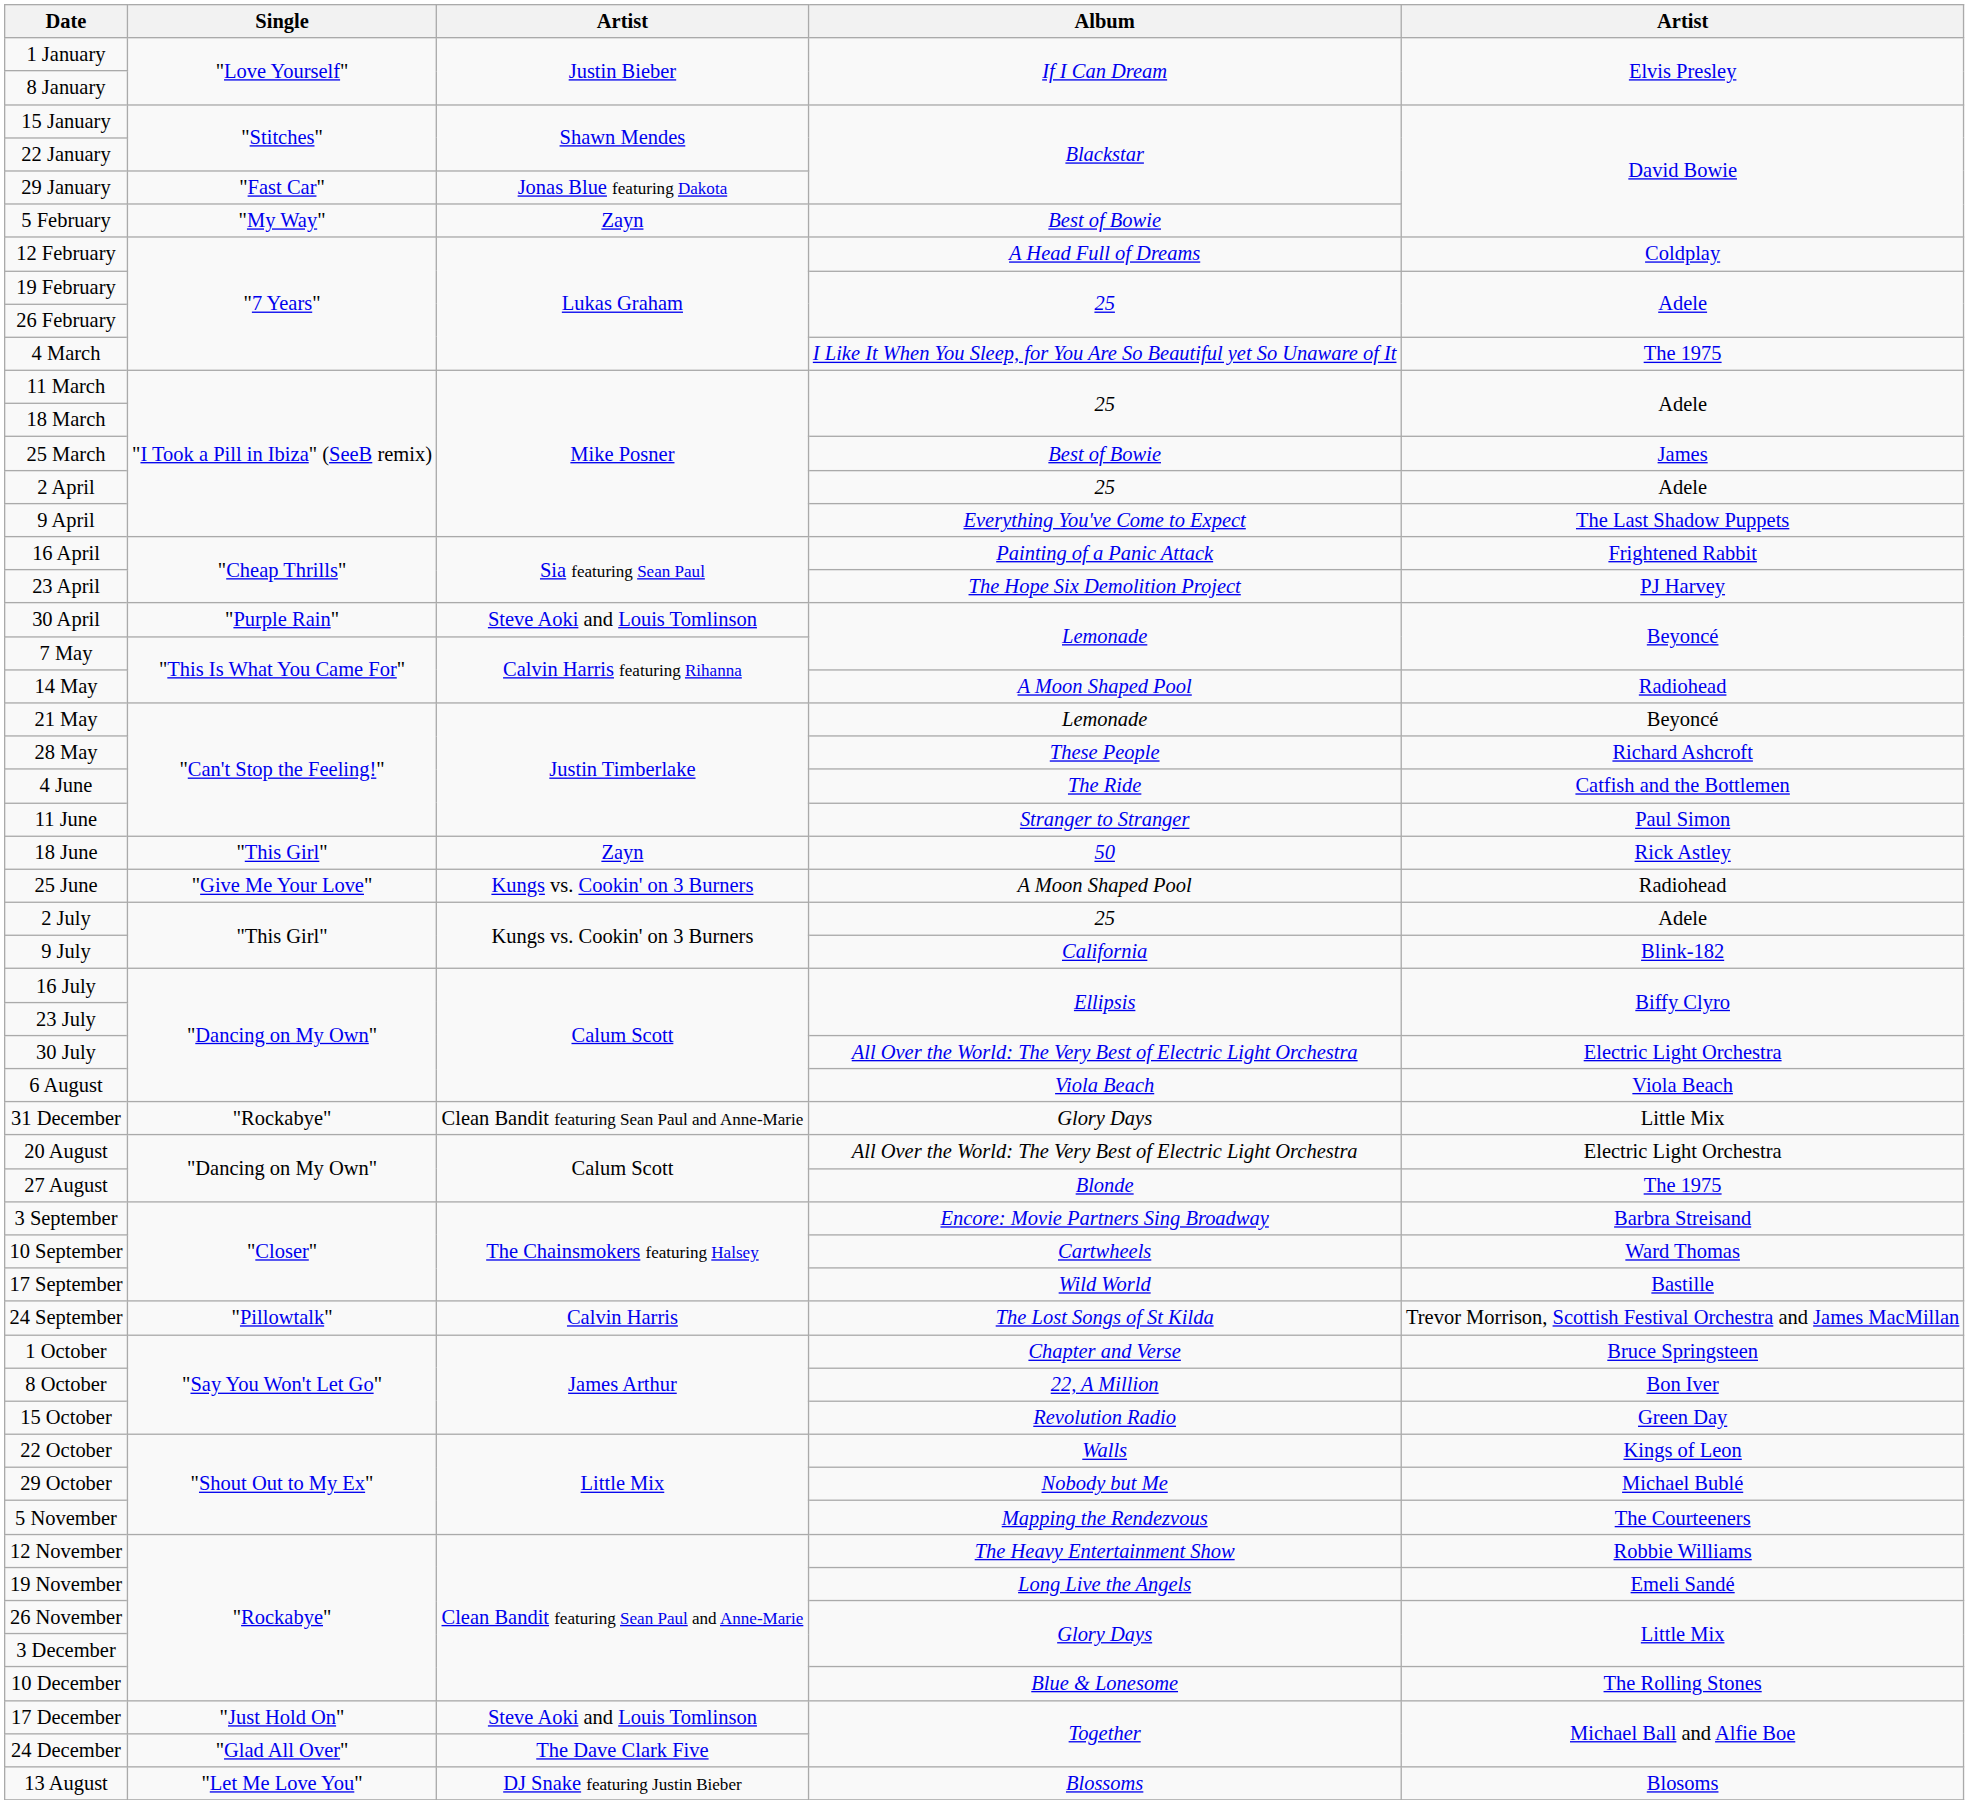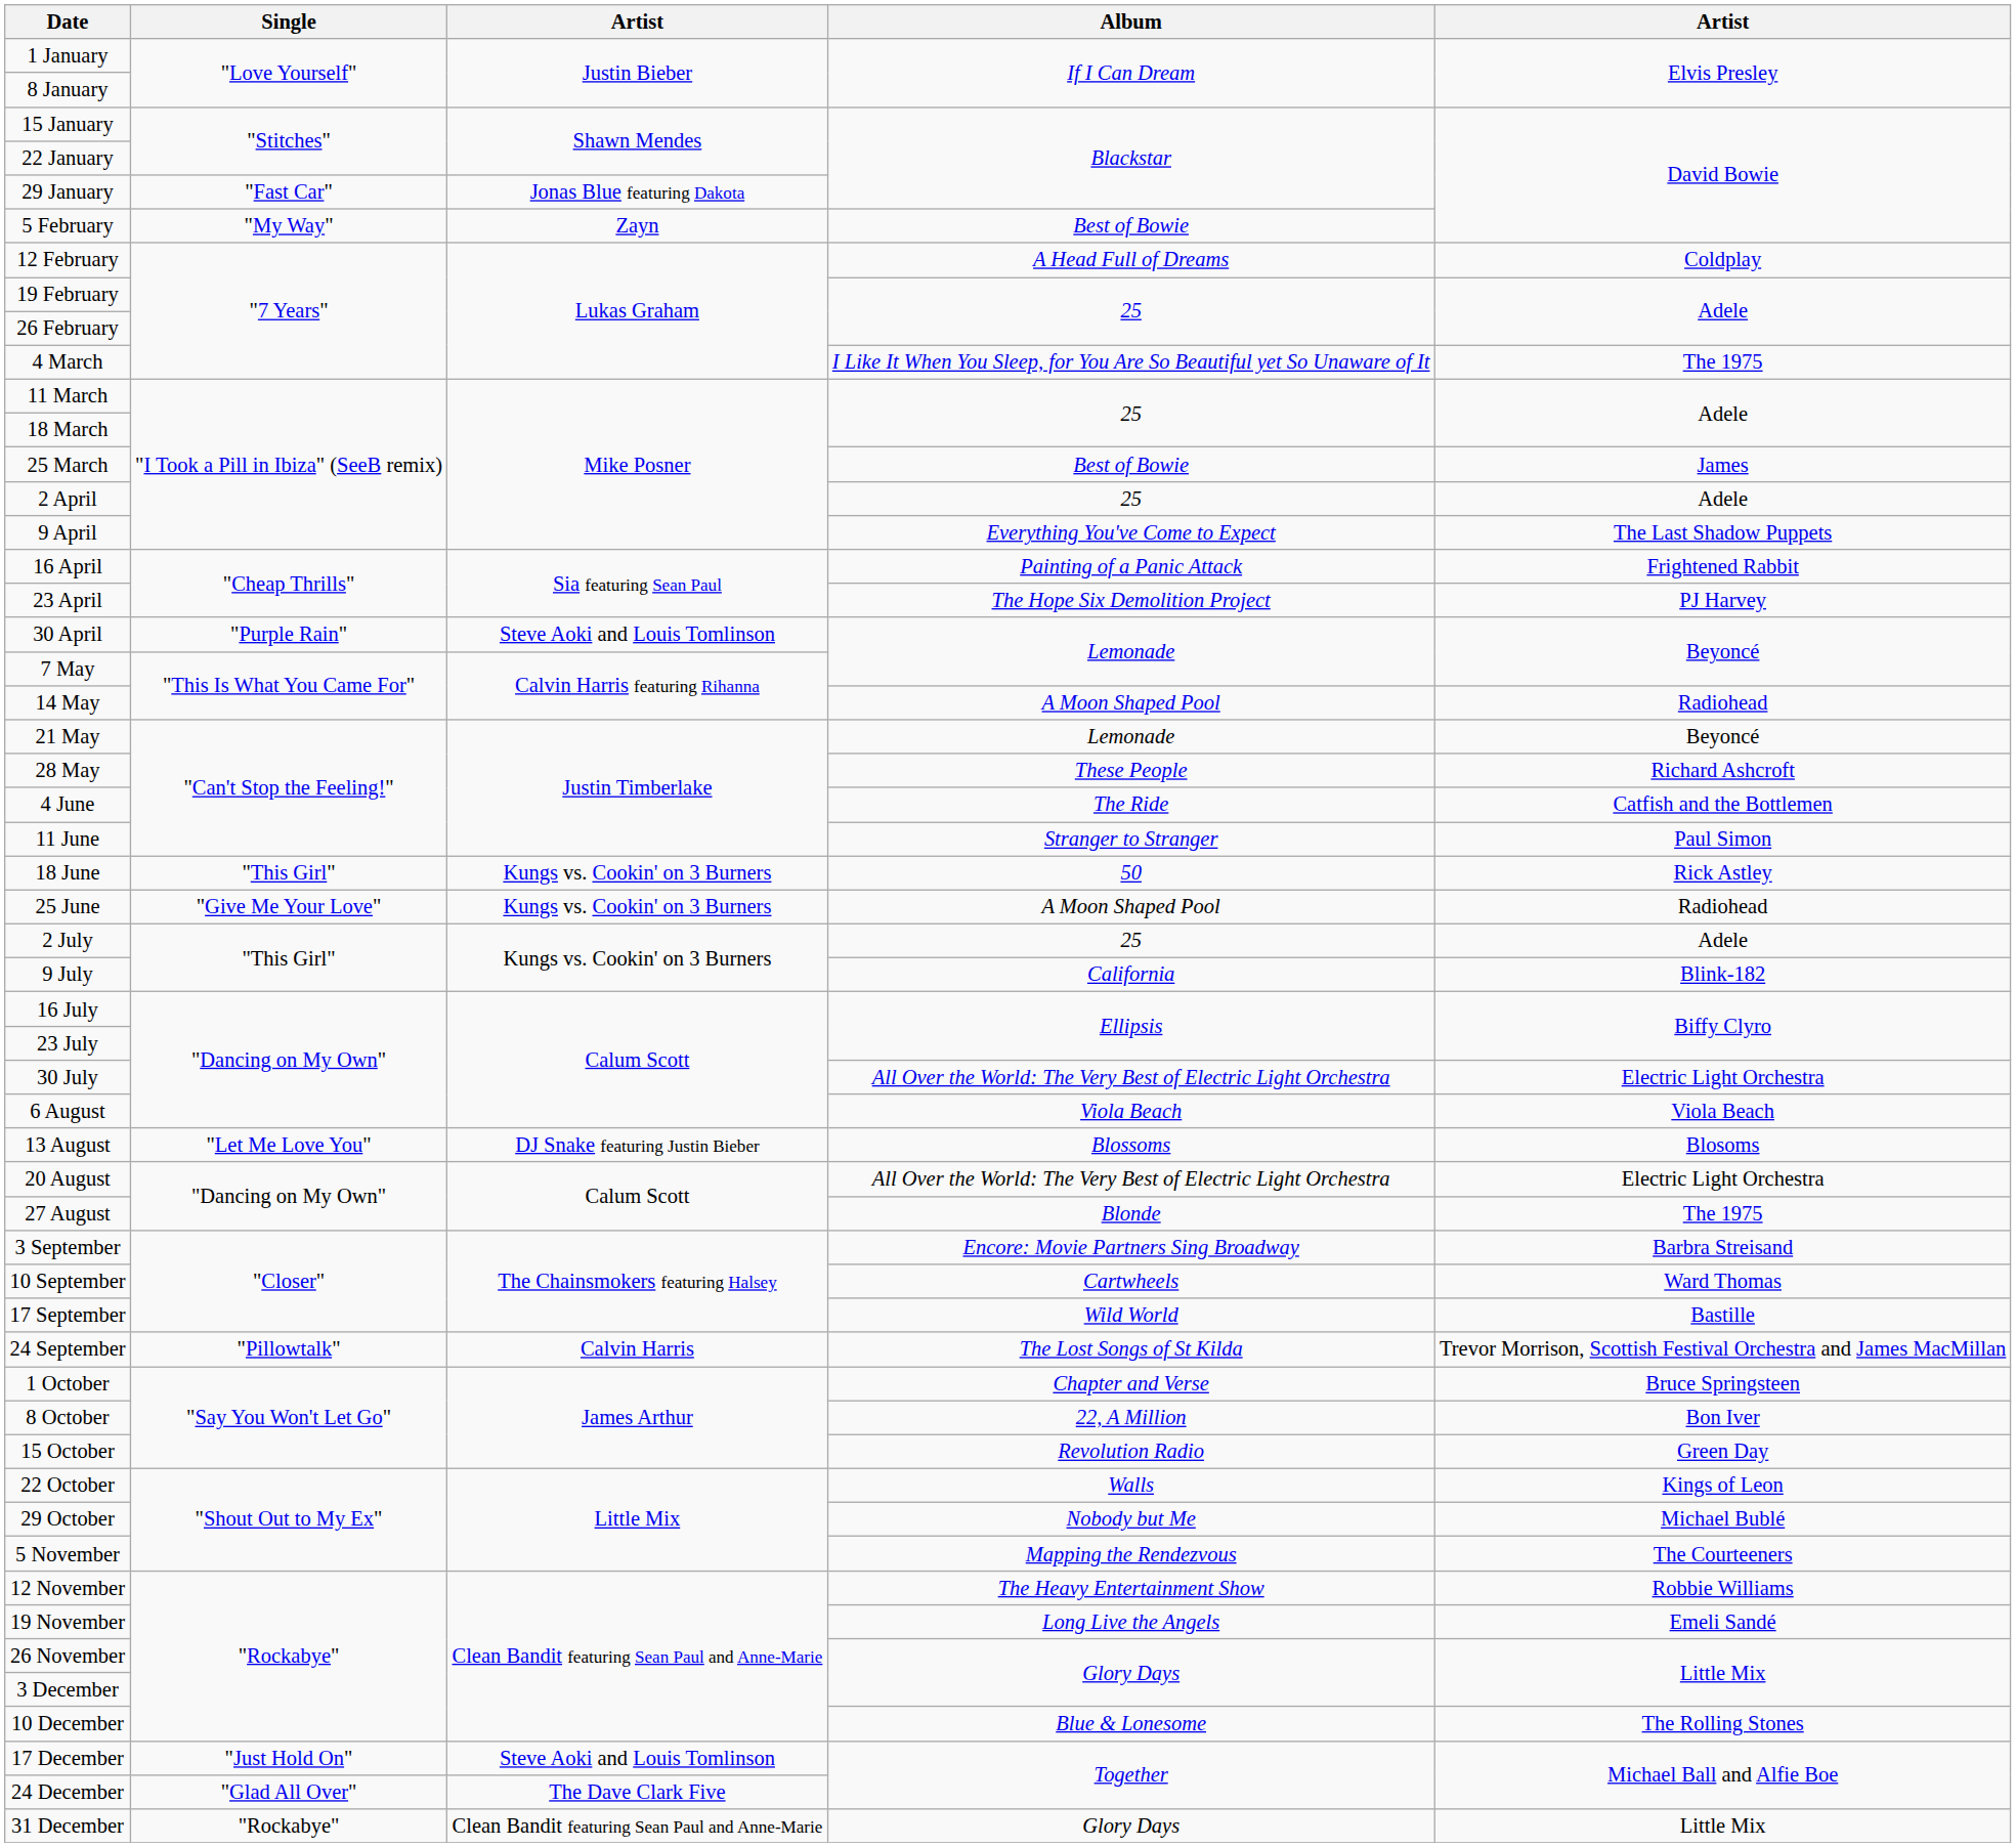 <table class="wikitable" style="font-size:97%; text-align:center;">
 <tr>
 <th>Date</th>
 <th>Single</th>
 <th>Artist</th>
 <th>Album</th>
 <th>Artist</th>
 </tr>
 <tr>
 <td>1 January</td>
 <td rowspan="2">"<a href='#'>Love Yourself</a>"</td>
 <td rowspan="2"><a href='#'>Justin Bieber</a></td>
 <td rowspan="2"><em><a href='#'>If I Can Dream</a></em></td>
 <td rowspan="2"><a href='#'>Elvis Presley</a></td>
 </tr>
 <tr>
 <td>8 January</td>
 </tr>
 <tr>
 <td>15 January</td>
 <td rowspan="2">"<a href='#'>Stitches</a>"</td>
 <td rowspan="2"><a href='#'>Shawn Mendes</a></td>
 <td rowspan="3"><em><a href='#'>Blackstar</a></em></td>
 <td rowspan="4"><a href='#'>David Bowie</a></td>
 </tr>
 <tr>
 <td>22 January</td>
 </tr>
 <tr>
 <td>29 January</td>
 <td>"<a href='#'>Fast Car</a>"</td>
 <td><a href='#'>Jonas Blue</a> <small> featuring <a href='#'>Dakota</a> </small></td>
 </tr>
 <tr>
 <td>5 February</td>
 <td>"<a href='#'>My Way</a>"</td>
 <td><a href='#'>Zayn</a></td>
 <td><em><a href='#'>Best of Bowie</a></em></td>
 </tr>
 <tr>
 <td>12 February</td>
 <td rowspan="4">"<a href='#'>7 Years</a>"</td>
 <td rowspan="4"><a href='#'>Lukas Graham</a></td>
 <td><em><a href='#'>A Head Full of Dreams</a></em></td>
 <td><a href='#'>Coldplay</a></td>
 </tr>
 <tr>
 <td>19 February</td>
 <td rowspan="2"><em><a href='#'>25</a></em></td>
 <td rowspan="2"><a href='#'>Adele</a></td>
 </tr>
 <tr>
 <td>26 February</td>
 </tr>
 <tr>
 <td>4 March</td>
 <td><em><a href='#'>I Like It When You Sleep, for You Are So Beautiful yet So Unaware of It</a></em></td>
 <td><a href='#'>The 1975</a></td>
 </tr>
 <tr>
 <td>11 March</td>
 <td rowspan="5">"<a href='#'>I Took a Pill in Ibiza</a>" (<a href='#'>SeeB</a> remix)</td>
 <td rowspan="5"><a href='#'>Mike Posner</a></td>
 <td rowspan="2"><em>25</em></td>
 <td rowspan="2">Adele</td>
 </tr>
 <tr>
 <td>18 March</td>
 </tr>
 <tr>
 <td>25 March</td>
 <td><em><a href='#'>Best of Bowie</a></em></td>
 <td><a href='#'>James</a></td>
 </tr>
 <tr>
 <td>2 April</td>
 <td><em>25</em></td>
 <td>Adele</td>
 </tr>
 <tr>
 <td>9 April</td>
 <td><em><a href='#'>Everything You've Come to Expect</a></em></td>
 <td><a href='#'>The Last Shadow Puppets</a></td>
 </tr>
 <tr>
 <td>16 April</td>
 <td rowspan="2">"<a href='#'>Cheap Thrills</a>"</td>
 <td rowspan="2"><a href='#'>Sia</a> <small> featuring <a href='#'>Sean Paul</a> </small></td>
 <td><em><a href='#'>Painting of a Panic Attack</a></em></td>
 <td><a href='#'>Frightened Rabbit</a></td>
 </tr>
 <tr>
 <td>23 April</td>
 <td><em><a href='#'>The Hope Six Demolition Project</a></em></td>
 <td><a href='#'>PJ Harvey</a></td>
 </tr>
 <tr>
 <td>30 April</td>
 <td>"<a href='#'>Purple Rain</a>"</td>
 <td><a href='#'>Steve Aoki</a> and <a href='#'>Louis Tomlinson</a></td>
 <td rowspan="2"><em><a href='#'>Lemonade</a></em></td>
 <td rowspan="2"><a href='#'>Beyoncé</a></td>
 </tr>
 <tr>
 <td>7 May</td>
 <td rowspan="2">"<a href='#'>This Is What You Came For</a>"</td>
 <td rowspan="2"><a href='#'>Calvin Harris</a> <small> featuring <a href='#'>Rihanna</a> </small></td>
 </tr>
 <tr>
 <td>14 May</td>
 <td><em><a href='#'>A Moon Shaped Pool</a></em></td>
 <td><a href='#'>Radiohead</a></td>
 </tr>
 <tr>
 <td>21 May</td>
 <td rowspan="4">"<a href='#'>Can't Stop the Feeling!</a>"</td>
 <td rowspan="4"><a href='#'>Justin Timberlake</a></td>
 <td><em>Lemonade</em></td>
 <td>Beyoncé</td>
 </tr>
 <tr>
 <td>28 May</td>
 <td><em><a href='#'>These People</a></em></td>
 <td><a href='#'>Richard Ashcroft</a></td>
 </tr>
 <tr>
 <td>4 June</td>
 <td><em><a href='#'>The Ride</a></em></td>
 <td><a href='#'>Catfish and the Bottlemen</a></td>
 </tr>
 <tr>
 <td>11 June</td>
 <td><em><a href='#'>Stranger to Stranger</a></em></td>
 <td><a href='#'>Paul Simon</a></td>
 </tr>
 <tr>
 <td>18 June</td>
 <td>"<a href='#'>This Girl</a>"</td>
-<td><a href='#'>Zayn</a></td>
+<td><a href='#'>Kungs</a> vs. <a href='#'>Cookin' on 3 Burners</a></td>
 <td><em><a href='#'>50</a></em></td>
 <td><a href='#'>Rick Astley</a></td>
 </tr>
 <tr>
 <td>25 June</td>
 <td>"<a href='#'>Give Me Your Love</a>"</td>
 <td><a href='#'>Kungs</a> vs. <a href='#'>Cookin' on 3 Burners</a></td>
 <td><em>A Moon Shaped Pool</em></td>
 <td>Radiohead</td>
 </tr>
 <tr>
 <td>2 July</td>
 <td rowspan="2">"This Girl"</td>
 <td rowspan="2">Kungs vs. Cookin' on 3 Burners</td>
 <td><em>25</em></td>
 <td>Adele</td>
 </tr>
 <tr>
 <td>9 July</td>
 <td><em><a href='#'>California</a></em></td>
 <td><a href='#'>Blink-182</a></td>
 </tr>
 <tr>
 <td>16 July</td>
 <td rowspan="4">"<a href='#'>Dancing on My Own</a>"</td>
 <td rowspan="4"><a href='#'>Calum Scott</a></td>
 <td rowspan="2"><em><a href='#'>Ellipsis</a></em></td>
 <td rowspan="2"><a href='#'>Biffy Clyro</a></td>
 </tr>
 <tr>
 <td>23 July</td>
 </tr>
 <tr>
 <td>30 July</td>
 <td><em><a href='#'>All Over the World: The Very Best of Electric Light Orchestra</a></em></td>
 <td><a href='#'>Electric Light Orchestra</a></td>
 </tr>
 <tr>
 <td>6 August</td>
 <td><em><a href='#'>Viola Beach</a></em></td>
 <td><a href='#'>Viola Beach</a></td>
 </tr>
 <tr>
-<td>31 December</td>
-<td>"Rockabye"</td>
-<td>Clean Bandit <small>featuring Sean Paul and Anne-Marie</small></td>
-<td><em>Glory Days</em></td>
-<td>Little Mix</td>
+<td>13 August</td>
+<td>"<a href='#'>Let Me Love You</a>"</td>
+<td><a href='#'>DJ Snake</a> <small> featuring Justin Bieber</small></td>
+<td><em><a href='#'>Blossoms</a></em></td>
+<td><a href='#'>Blosoms</a></td>
 </tr>
 <tr>
 <td>20 August</td>
 <td rowspan="2">"Dancing on My Own"</td>
 <td rowspan="2">Calum Scott</td>
 <td><em>All Over the World: The Very Best of Electric Light Orchestra</em></td>
 <td>Electric Light Orchestra</td>
 </tr>
 <tr>
 <td>27 August</td>
 <td><em><a href='#'>Blonde</a></em></td>
 <td><a href='#'>The 1975</a></td>
 </tr>
 <tr>
 <td>3 September</td>
 <td rowspan="3">"<a href='#'>Closer</a>"</td>
 <td rowspan="3"><a href='#'>The Chainsmokers</a> <small> featuring <a href='#'>Halsey</a></small></td>
 <td><em><a href='#'>Encore: Movie Partners Sing Broadway</a></em></td>
 <td><a href='#'>Barbra Streisand</a></td>
 </tr>
 <tr>
 <td>10 September</td>
 <td><em><a href='#'>Cartwheels</a></em></td>
 <td><a href='#'>Ward Thomas</a></td>
 </tr>
 <tr>
 <td>17 September</td>
 <td><em><a href='#'>Wild World</a></em></td>
 <td><a href='#'>Bastille</a></td>
 </tr>
 <tr>
 <td>24 September</td>
 <td>"<a href='#'>Pillowtalk</a>"</td>
 <td><a href='#'>Calvin Harris</a></td>
 <td><em><a href='#'>The Lost Songs of St Kilda</a></em></td>
 <td>Trevor Morrison, <a href='#'>Scottish Festival Orchestra</a> and <a href='#'>James MacMillan</a></td>
 </tr>
 <tr>
 <td>1 October</td>
 <td rowspan="3">"<a href='#'>Say You Won't Let Go</a>"</td>
 <td rowspan="3"><a href='#'>James Arthur</a></td>
 <td><em><a href='#'>Chapter and Verse</a></em></td>
 <td><a href='#'>Bruce Springsteen</a></td>
 </tr>
 <tr>
 <td>8 October</td>
 <td><em><a href='#'>22, A Million</a></em></td>
 <td><a href='#'>Bon Iver</a></td>
 </tr>
 <tr>
 <td>15 October</td>
 <td><em><a href='#'>Revolution Radio</a></em></td>
 <td><a href='#'>Green Day</a></td>
 </tr>
 <tr>
 <td>22 October</td>
 <td rowspan="3">"<a href='#'>Shout Out to My Ex</a>"</td>
 <td rowspan="3"><a href='#'>Little Mix</a></td>
 <td><em><a href='#'>Walls</a></em></td>
 <td><a href='#'>Kings of Leon</a></td>
 </tr>
 <tr>
 <td>29 October</td>
 <td><em><a href='#'>Nobody but Me</a></em></td>
 <td><a href='#'>Michael Bublé</a></td>
 </tr>
 <tr>
 <td>5 November</td>
 <td><em><a href='#'>Mapping the Rendezvous</a></em></td>
 <td><a href='#'>The Courteeners</a></td>
 </tr>
 <tr>
 <td>12 November</td>
 <td rowspan="5">"<a href='#'>Rockabye</a>"</td>
 <td rowspan="5"><a href='#'>Clean Bandit</a> <small>featuring <a href='#'>Sean Paul</a> and <a href='#'>Anne-Marie</a></small></td>
 <td><em><a href='#'>The Heavy Entertainment Show</a></em></td>
 <td><a href='#'>Robbie Williams</a></td>
 </tr>
 <tr>
 <td>19 November</td>
 <td><em><a href='#'>Long Live the Angels</a></em></td>
 <td><a href='#'>Emeli Sandé</a></td>
 </tr>
 <tr>
 <td>26 November</td>
 <td rowspan="2"><em><a href='#'>Glory Days</a></em></td>
 <td rowspan="2"><a href='#'>Little Mix</a></td>
 </tr>
 <tr>
 <td>3 December</td>
 </tr>
 <tr>
 <td>10 December</td>
 <td><em><a href='#'>Blue & Lonesome</a></em></td>
 <td><a href='#'>The Rolling Stones</a></td>
 </tr>
 <tr>
 <td>17 December</td>
 <td>"<a href='#'>Just Hold On</a>"</td>
 <td><a href='#'>Steve Aoki</a> and <a href='#'>Louis Tomlinson</a></td>
 <td rowspan="2"><em><a href='#'>Together</a></em></td>
 <td rowspan="2"><a href='#'>Michael Ball</a> and <a href='#'>Alfie Boe</a></td>
 </tr>
 <tr>
 <td>24 December</td>
 <td>"<a href='#'>Glad All Over</a>"</td>
 <td><a href='#'>The Dave Clark Five</a></td>
 </tr>
 <tr>
-<td>13 August</td>
-<td>"<a href='#'>Let Me Love You</a>"</td>
-<td><a href='#'>DJ Snake</a> <small> featuring Justin Bieber</small></td>
-<td><em><a href='#'>Blossoms</a></em></td>
-<td><a href='#'>Blosoms</a></td>
+<td>31 December</td>
+<td>"Rockabye"</td>
+<td>Clean Bandit <small>featuring Sean Paul and Anne-Marie</small></td>
+<td><em>Glory Days</em></td>
+<td>Little Mix</td>
 </tr>
 </table>
